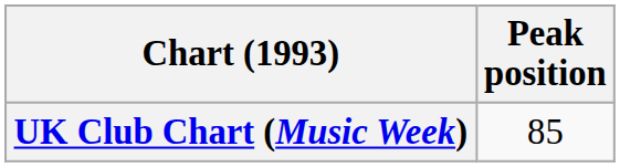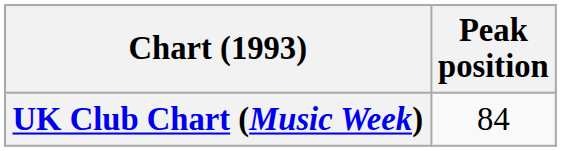 <table class="wikitable plainrowheaders" style="text-align:center">
 <tr>
 <th scope="col">Chart (1993)</th>
 <th scope="col">Peak<br>position</th>
 </tr>
 <tr>
 <th scope="row"><a href='#'>UK Club Chart</a> (<em><a href='#'>Music Week</a></em>)</th>
-<td>85</td>
+<td>84</td>
 </tr>
 </table>
